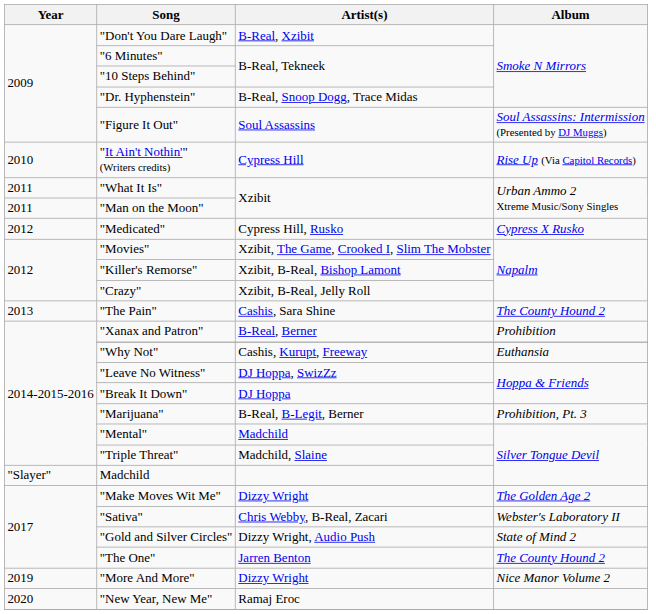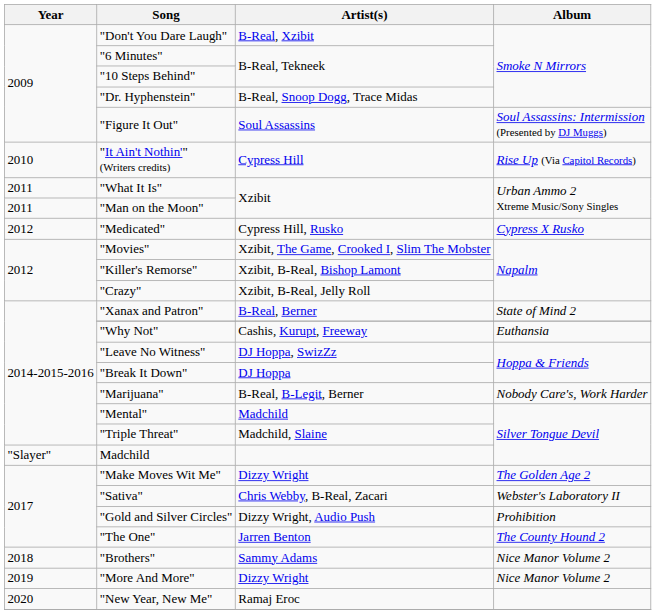 <table class="wikitable">
 <tr>
 <th>Year</th>
 <th>Song</th>
 <th>Artist(s)</th>
 <th>Album</th>
 </tr>
 <tr>
 <td rowspan="5">2009</td>
 <td>"Don't You Dare Laugh"</td>
 <td><a href='#'>B-Real</a>, <a href='#'>Xzibit</a></td>
 <td rowspan="4"><em><a href='#'>Smoke N Mirrors</a></em></td>
 </tr>
 <tr>
 <td>"6 Minutes"</td>
 <td rowspan="2">B-Real, Tekneek</td>
 </tr>
 <tr>
 <td>"10 Steps Behind"</td>
 </tr>
 <tr>
 <td>"Dr. Hyphenstein"</td>
 <td>B-Real, <a href='#'>Snoop Dogg</a>, Trace Midas</td>
 </tr>
 <tr>
 <td>"Figure It Out"</td>
 <td><a href='#'>Soul Assassins</a></td>
 <td><em><a href='#'>Soul Assassins: Intermission</a></em><br><small>(Presented by <a href='#'>DJ Muggs</a>)</small></td>
 </tr>
 <tr>
 <td>2010</td>
 <td>"<a href='#'>It Ain't Nothin'</a>"<br><small>(Writers credits)</small></td>
 <td><a href='#'>Cypress Hill</a></td>
 <td><em><a href='#'>Rise Up</a></em> <small>(Via <a href='#'>Capitol Records</a>)</small></td>
 </tr>
 <tr>
 <td rowpsan="2">2011</td>
 <td>"What It Is"</td>
 <td rowspan="2">Xzibit</td>
 <td rowspan="2"><em>Urban Ammo 2</em><br><small>Xtreme Music/Sony Singles</small></td>
 </tr>
 <tr>
 <td>2011</td>
 <td>"Man on the Moon"</td>
 </tr>
 <tr>
 <td>2012</td>
 <td>"Medicated"</td>
 <td>Cypress Hill, <a href='#'>Rusko</a></td>
 <td><em><a href='#'>Cypress X Rusko</a></em></td>
 </tr>
 <tr>
 <td rowspan="3">2012</td>
 <td>"Movies"</td>
 <td>Xzibit, <a href='#'>The Game</a>, <a href='#'>Crooked I</a>, <a href='#'>Slim The Mobster</a></td>
 <td rowspan="3"><em><a href='#'>Napalm</a></em></td>
 </tr>
 <tr>
 <td>"Killer's Remorse"</td>
 <td>Xzibit, B-Real, <a href='#'>Bishop Lamont</a></td>
 </tr>
 <tr>
 <td>"Crazy"</td>
 <td>Xzibit, B-Real, Jelly Roll</td>
 </tr>
 <tr>
-<td>2013</td>
-<td>"The Pain"</td>
-<td><a href='#'>Cashis</a>, Sara Shine</td>
-<td><em><a href='#'>The County Hound 2</a></em></td>
-</tr>
-<tr>
 <td rowspan="8">2014-2015-2016</td>
 <td>"Xanax and Patron"</td>
 <td><a href='#'>B-Real</a>, <a href='#'>Berner</a></td>
-<td><em>Prohibition</em></td>
+<td><em>State of Mind 2</em></td>
 </tr>
 <tr>
 </tr>
 <tr>
 <td>"Why Not"</td>
 <td>Cashis, <a href='#'>Kurupt</a>, <a href='#'>Freeway</a></td>
 <td><em>Euthansia</em></td>
 </tr>
 <tr>
 <td>"Leave No Witness"</td>
 <td><a href='#'>DJ Hoppa</a>, <a href='#'>SwizZz</a></td>
 <td rowspan="2"><em><a href='#'>Hoppa & Friends</a></em></td>
 </tr>
 <tr>
 <td>"Break It Down"</td>
 <td><a href='#'>DJ Hoppa</a></td>
 </tr>
 <tr>
 <td>"Marijuana"</td>
 <td>B-Real, <a href='#'>B-Legit</a>, Berner</td>
-<td><em>Prohibition, Pt. 3</em></td>
+<td><em>Nobody Care's, Work Harder</em></td>
 </tr>
 <tr>
 <td>"Mental"</td>
 <td><a href='#'>Madchild</a></td>
 <td rowspan="3"><em><a href='#'>Silver Tongue Devil</a></em></td>
 </tr>
 <tr>
 <td>"Triple Threat"</td>
 <td>Madchild, <a href='#'>Slaine</a></td>
 </tr>
 <tr>
 <td>"Slayer"</td>
 <td>Madchild</td>
 </tr>
 <tr>
 <td rowspan="4">2017</td>
 <td>"Make Moves Wit Me"</td>
 <td><a href='#'>Dizzy Wright</a></td>
 <td><em><a href='#'>The Golden Age 2</a></em></td>
 </tr>
 <tr>
 <td>"Sativa"</td>
 <td><a href='#'>Chris Webby</a>, B-Real, Zacari</td>
 <td><em>Webster's Laboratory II</em></td>
 </tr>
 <tr>
 <td>"Gold and Silver Circles"</td>
 <td>Dizzy Wright, <a href='#'>Audio Push</a></td>
-<td><em>State of Mind 2</em></td>
+<td><em>Prohibition</em></td>
 </tr>
 <tr>
 <td>"The One"</td>
 <td><a href='#'>Jarren Benton</a></td>
 <td><em><a href='#'>The County Hound 2</a></em></td>
+</tr>
+<tr>
+<td rowspan="1">2018</td>
+<td>"Brothers"</td>
+<td><a href='#'>Sammy Adams</a></td>
+<td><em>Nice Manor Volume 2</em></td>
 </tr>
 <tr>
 <td rowspan="1">2019</td>
 <td>"More And More"</td>
 <td><a href='#'>Dizzy Wright</a></td>
 <td><em>Nice Manor Volume 2</em></td>
 </tr>
 <tr>
 <td>2020</td>
 <td>"New Year, New Me"</td>
 <td>Ramaj Eroc</td>
 <td></td>
 </tr>
 <tr>
 </tr>
 </table>
